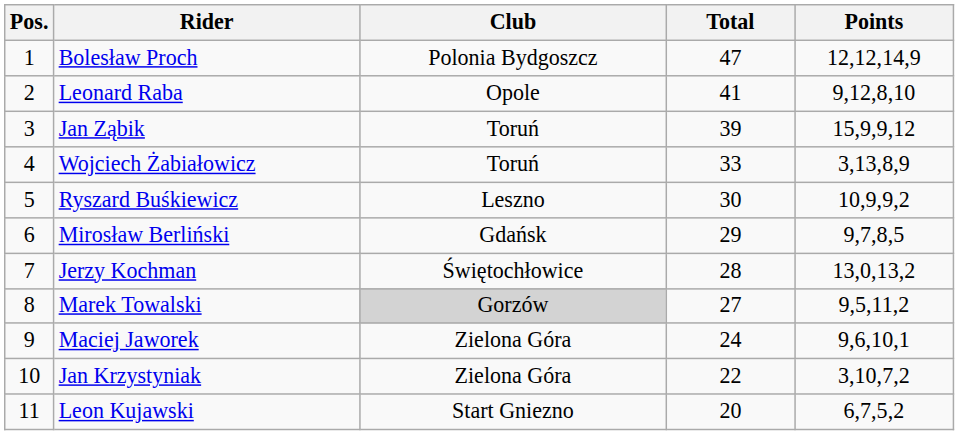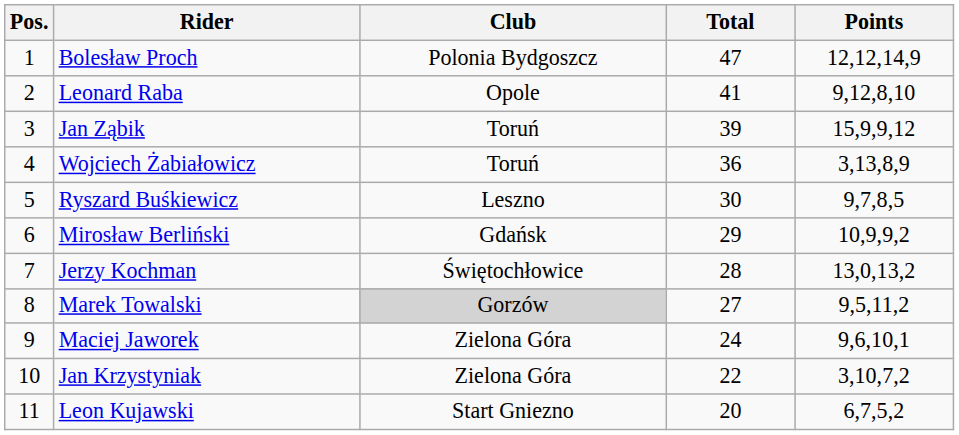 <table class=wikitable style="font-size:93%;">
 <tr>
 <th width=25px>Pos.</th>
 <th width=200px>Rider</th>
 <th width=200px>Club</th>
 <th width=80px>Total</th>
 <th width=100px>Points</th>
 </tr>
 <tr align=center>
 <td>1</td>
 <td align=left><a href='#'>Bolesław Proch</a></td>
 <td>Polonia Bydgoszcz</td>
 <td>47</td>
 <td>12,12,14,9</td>
 </tr>
 <tr align=center>
 <td>2</td>
 <td align=left><a href='#'>Leonard Raba</a></td>
 <td>Opole</td>
 <td>41</td>
 <td>9,12,8,10</td>
 </tr>
 <tr align=center>
 <td>3</td>
 <td align=left><a href='#'>Jan Ząbik</a></td>
 <td>Toruń</td>
 <td>39</td>
 <td>15,9,9,12</td>
 </tr>
 <tr align=center>
 <td>4</td>
 <td align=left><a href='#'>Wojciech Żabiałowicz</a></td>
 <td>Toruń</td>
-<td>33</td>
+<td>36</td>
 <td>3,13,8,9</td>
 </tr>
 <tr align=center>
 <td>5</td>
 <td align=left><a href='#'>Ryszard Buśkiewicz</a></td>
 <td>Leszno</td>
 <td>30</td>
-<td>10,9,9,2</td>
+<td>9,7,8,5</td>
 </tr>
 <tr align=center>
 <td>6</td>
 <td align=left><a href='#'>Mirosław Berliński</a></td>
 <td>Gdańsk</td>
 <td>29</td>
-<td>9,7,8,5</td>
+<td>10,9,9,2</td>
 </tr>
 <tr align=center>
 <td>7</td>
 <td align=left><a href='#'>Jerzy Kochman</a></td>
 <td>Świętochłowice</td>
 <td>28</td>
 <td>13,0,13,2</td>
 </tr>
 <tr align=center>
 <td>8</td>
 <td align=left><a href='#'>Marek Towalski</a></td>
 <td style="background: lightgrey;">Gorzów</td>
 <td>27</td>
 <td>9,5,11,2</td>
 </tr>
 <tr align=center>
 <td>9</td>
 <td align=left><a href='#'>Maciej Jaworek</a></td>
 <td>Zielona Góra</td>
 <td>24</td>
 <td>9,6,10,1</td>
 </tr>
 <tr align=center>
 <td>10</td>
 <td align=left><a href='#'>Jan Krzystyniak</a></td>
 <td>Zielona Góra</td>
 <td>22</td>
 <td>3,10,7,2</td>
 </tr>
 <tr align=center>
 <td>11</td>
 <td align=left><a href='#'>Leon Kujawski</a></td>
 <td>Start Gniezno</td>
 <td>20</td>
 <td>6,7,5,2</td>
 </tr>
 </table>
